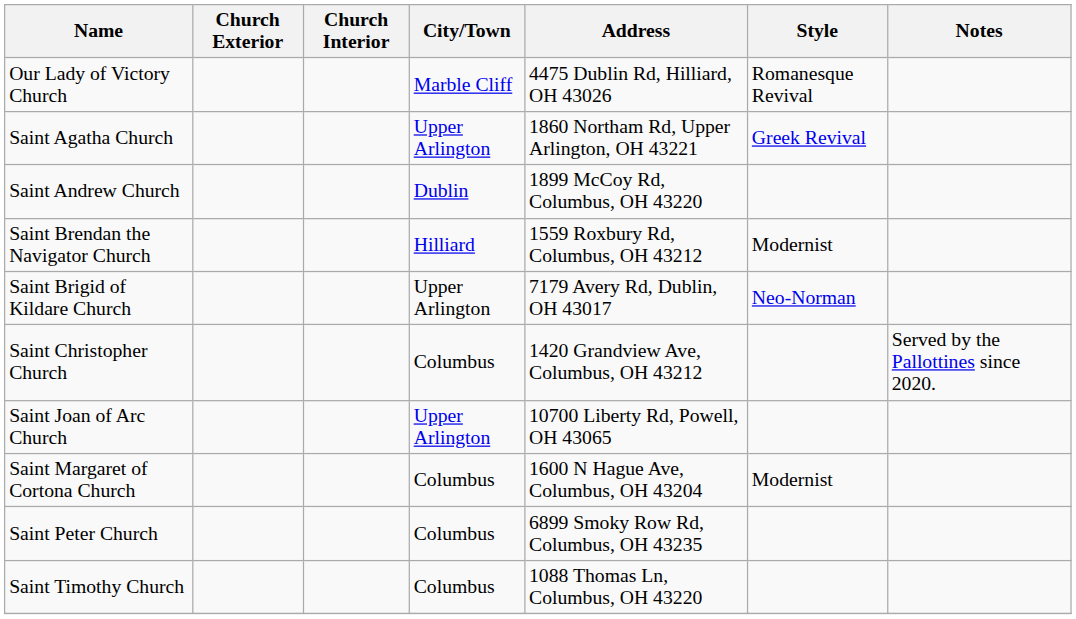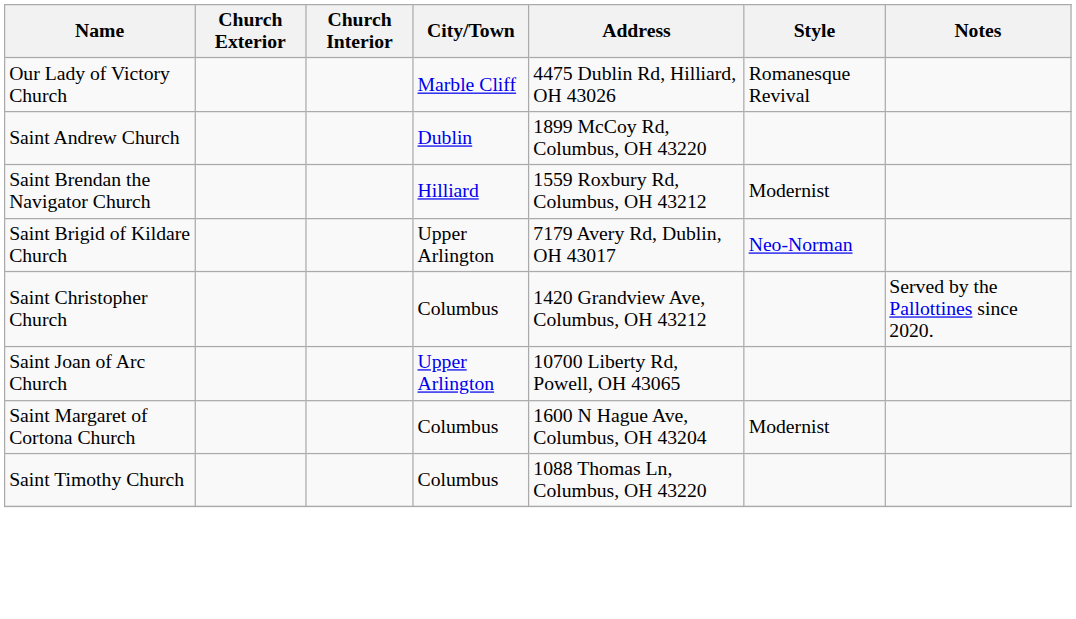 <table class="wikitable sortable">
 <tr>
 <th style="background:light gray; color:black">Name</th>
 <th class="unsortable" style="background:light gray; color:black">Church Exterior</th>
 <th class="unsortable" style="background:light gray; color:black">Church Interior</th>
 <th style="background:light gray; color:black">City/Town</th>
 <th class="unsortable" style="background:light gray; color:black">Address</th>
 <th style="background:light gray; color:black">Style</th>
 <th class="unsortable" style="background:light gray; color:black">Notes</th>
 </tr>
 <tr>
 <td>Our Lady of Victory Church</td>
 <td></td>
 <td></td>
 <td><a href='#'>Marble Cliff</a></td>
 <td>4475 Dublin Rd, Hilliard, OH 43026</td>
 <td>Romanesque Revival</td>
-<td></td>
-</tr>
-<tr>
-<td>Saint Agatha Church</td>
-<td></td>
-<td></td>
-<td><a href='#'>Upper Arlington</a></td>
-<td>1860 Northam Rd, Upper Arlington, OH 43221</td>
-<td><a href='#'>Greek Revival</a></td>
 <td></td>
 </tr>
 <tr>
 <td>Saint Andrew Church</td>
 <td></td>
 <td></td>
 <td><a href='#'>Dublin</a></td>
 <td>1899 McCoy Rd, Columbus, OH 43220</td>
 <td></td>
 <td></td>
 </tr>
 <tr>
 <td>Saint Brendan the Navigator Church</td>
 <td></td>
 <td></td>
 <td><a href='#'>Hilliard</a></td>
 <td>1559 Roxbury Rd, Columbus, OH 43212</td>
 <td>Modernist</td>
 <td></td>
 </tr>
 <tr>
 <td>Saint Brigid of Kildare Church</td>
 <td></td>
 <td></td>
 <td>Upper Arlington</td>
 <td>7179 Avery Rd, Dublin, OH 43017</td>
 <td><a href='#'>Neo-Norman</a></td>
 <td></td>
 </tr>
 <tr>
 <td>Saint Christopher Church</td>
 <td></td>
 <td></td>
 <td>Columbus</td>
 <td>1420 Grandview Ave, Columbus, OH 43212</td>
 <td></td>
 <td>Served by the <a href='#'>Pallottines</a> since 2020.</td>
 </tr>
 <tr>
 <td>Saint Joan of Arc Church</td>
 <td></td>
 <td></td>
 <td><a href='#'>Upper Arlington</a></td>
 <td>10700 Liberty Rd, Powell, OH 43065</td>
 <td></td>
 <td></td>
 </tr>
 <tr>
 <td>Saint Margaret of Cortona Church</td>
 <td></td>
 <td></td>
 <td>Columbus</td>
 <td>1600 N Hague Ave, Columbus, OH 43204</td>
 <td>Modernist</td>
 <td></td>
 </tr>
 <tr>
-<td>Saint Peter Church</td>
-<td></td>
-<td></td>
-<td>Columbus</td>
-<td>6899 Smoky Row Rd, Columbus, OH 43235</td>
-<td></td>
-<td></td>
-</tr>
-<tr>
 <td>Saint Timothy Church</td>
 <td></td>
 <td></td>
 <td>Columbus</td>
 <td>1088 Thomas Ln, Columbus, OH 43220</td>
 <td></td>
 <td></td>
 </tr>
 <tr>
 </tr>
 </table>
